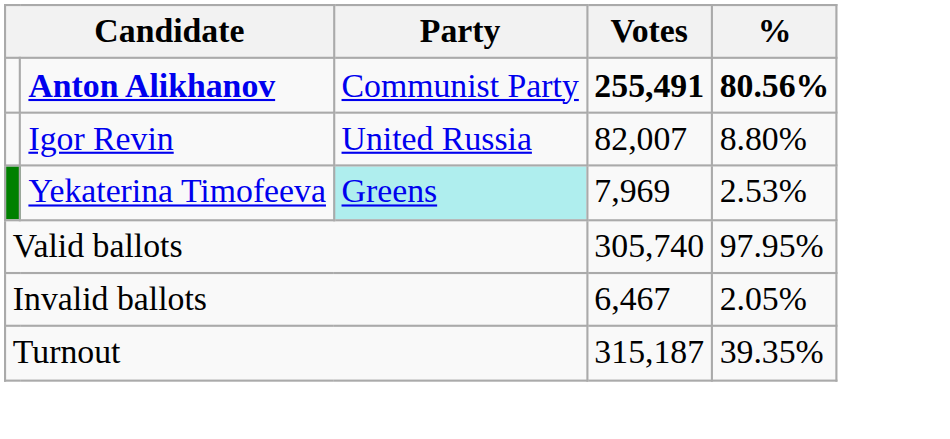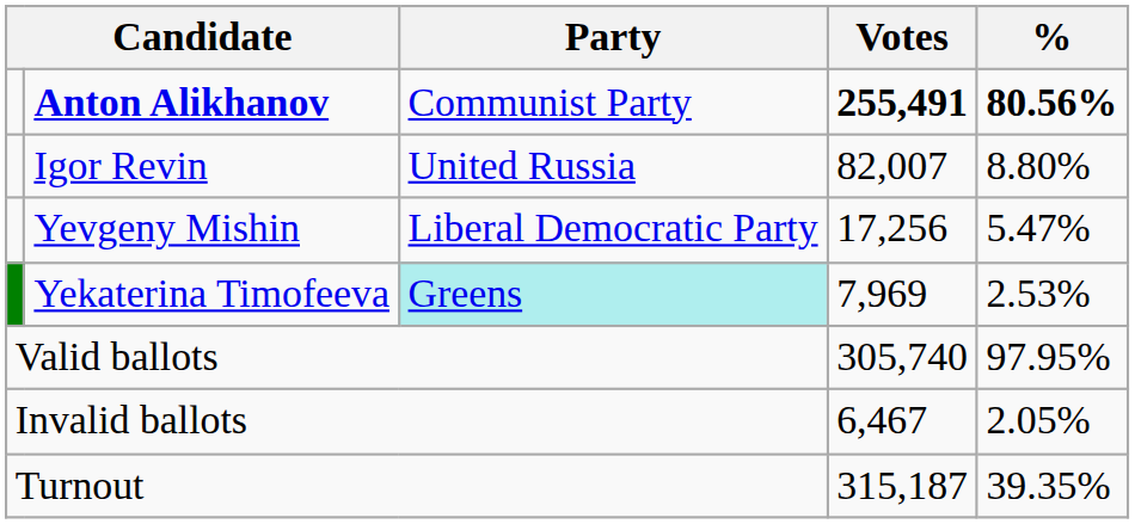 <table class="wikitable sortable" style="text-align:left; margin-bottom:0;">
 <tr>
 <th colspan=2>Candidate</th>
 <th>Party</th>
 <th>Votes</th>
 <th>%</th>
 </tr>
 <tr>
 <td bgcolor=></td>
 <td><strong><a href='#'>Anton Alikhanov</a></strong></td>
 <td><a href='#'>Communist Party</a></td>
 <td><strong>255,491</strong></td>
 <td><strong>80.56%</strong></td>
 </tr>
 <tr>
 <td bgcolor=></td>
 <td><a href='#'>Igor Revin</a></td>
 <td><a href='#'>United Russia</a></td>
 <td>82,007</td>
 <td>8.80%</td>
+</tr>
+<tr>
+<td bgcolor=></td>
+<td><a href='#'>Yevgeny Mishin</a></td>
+<td><a href='#'>Liberal Democratic Party</a></td>
+<td>17,256</td>
+<td>5.47%</td>
 </tr>
 <tr>
 <td bgcolor=Green></td>
 <td><a href='#'>Yekaterina Timofeeva</a></td>
 <td style="background: paleturquoise;"><a href='#'>Greens</a></td>
 <td>7,969</td>
 <td>2.53%</td>
 </tr>
 <tr>
 <td colspan=3>Valid ballots</td>
 <td>305,740</td>
 <td>97.95%</td>
 </tr>
 <tr>
 <td colspan=3>Invalid ballots</td>
 <td>6,467</td>
 <td>2.05%</td>
 </tr>
 <tr>
 <td colspan=3>Turnout</td>
 <td>315,187</td>
 <td>39.35%</td>
 </tr>
 </table>
